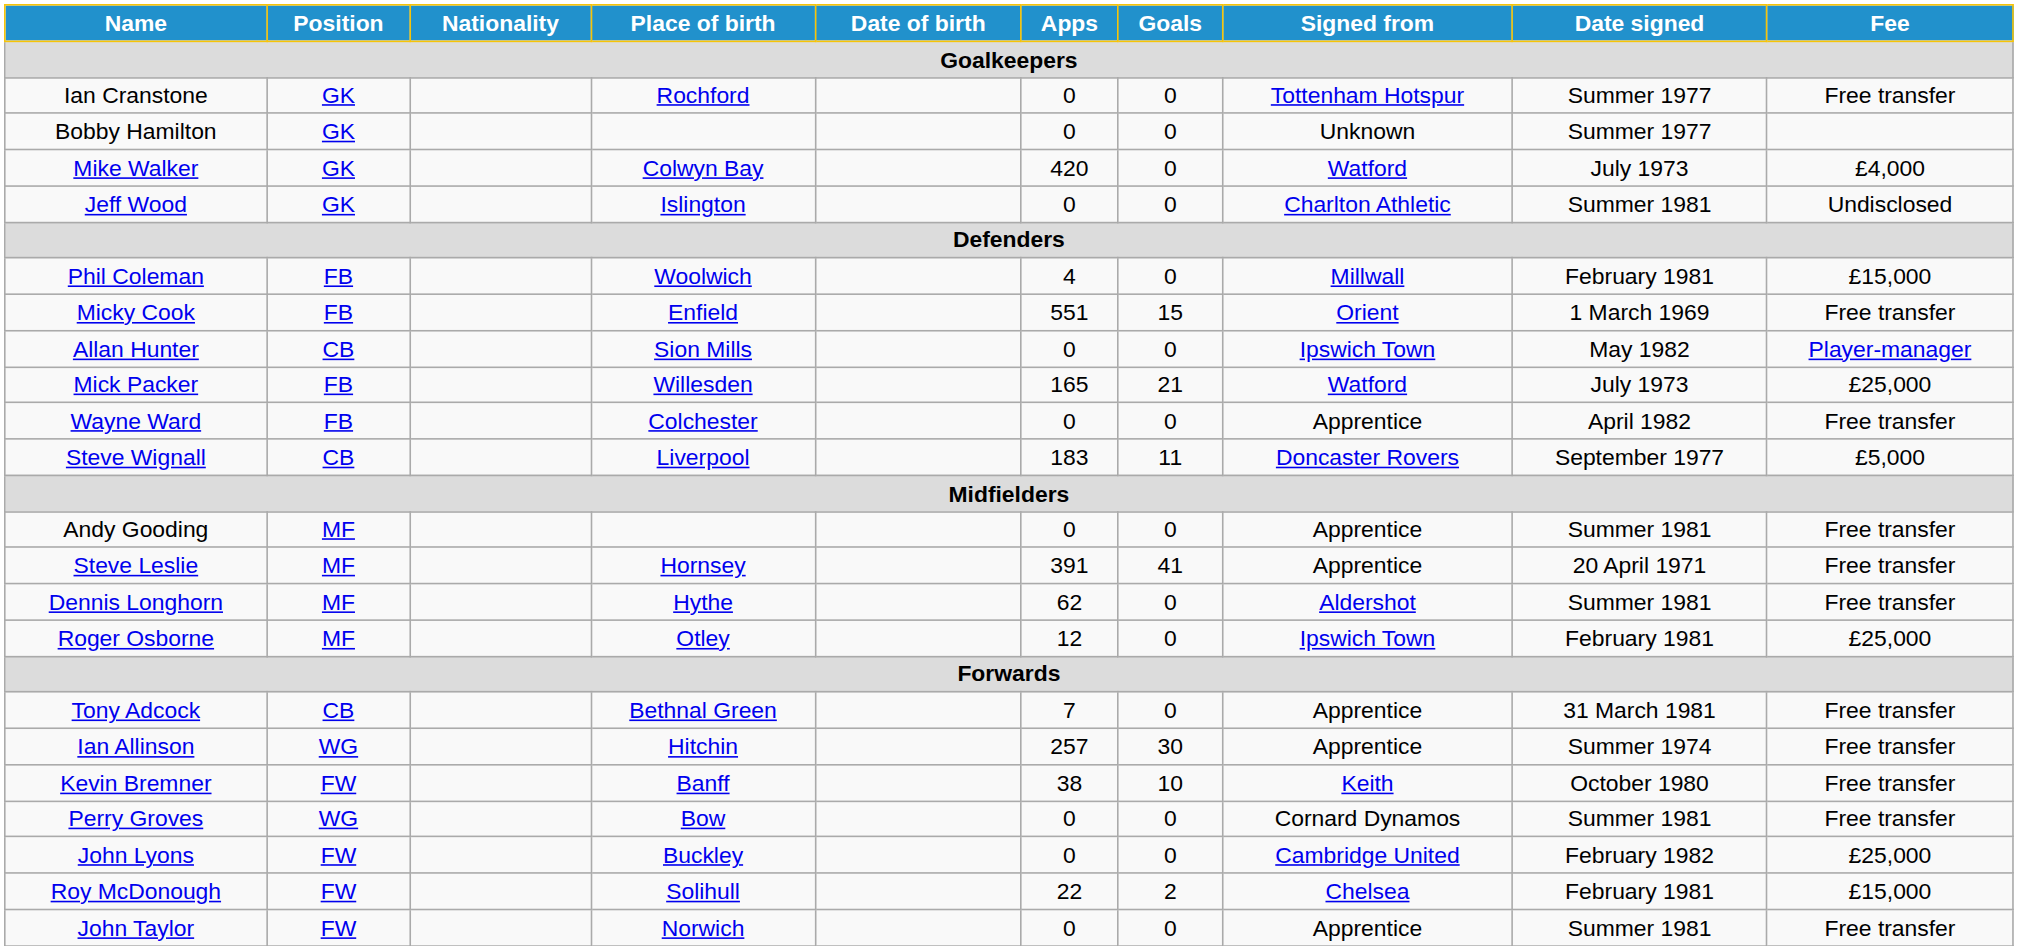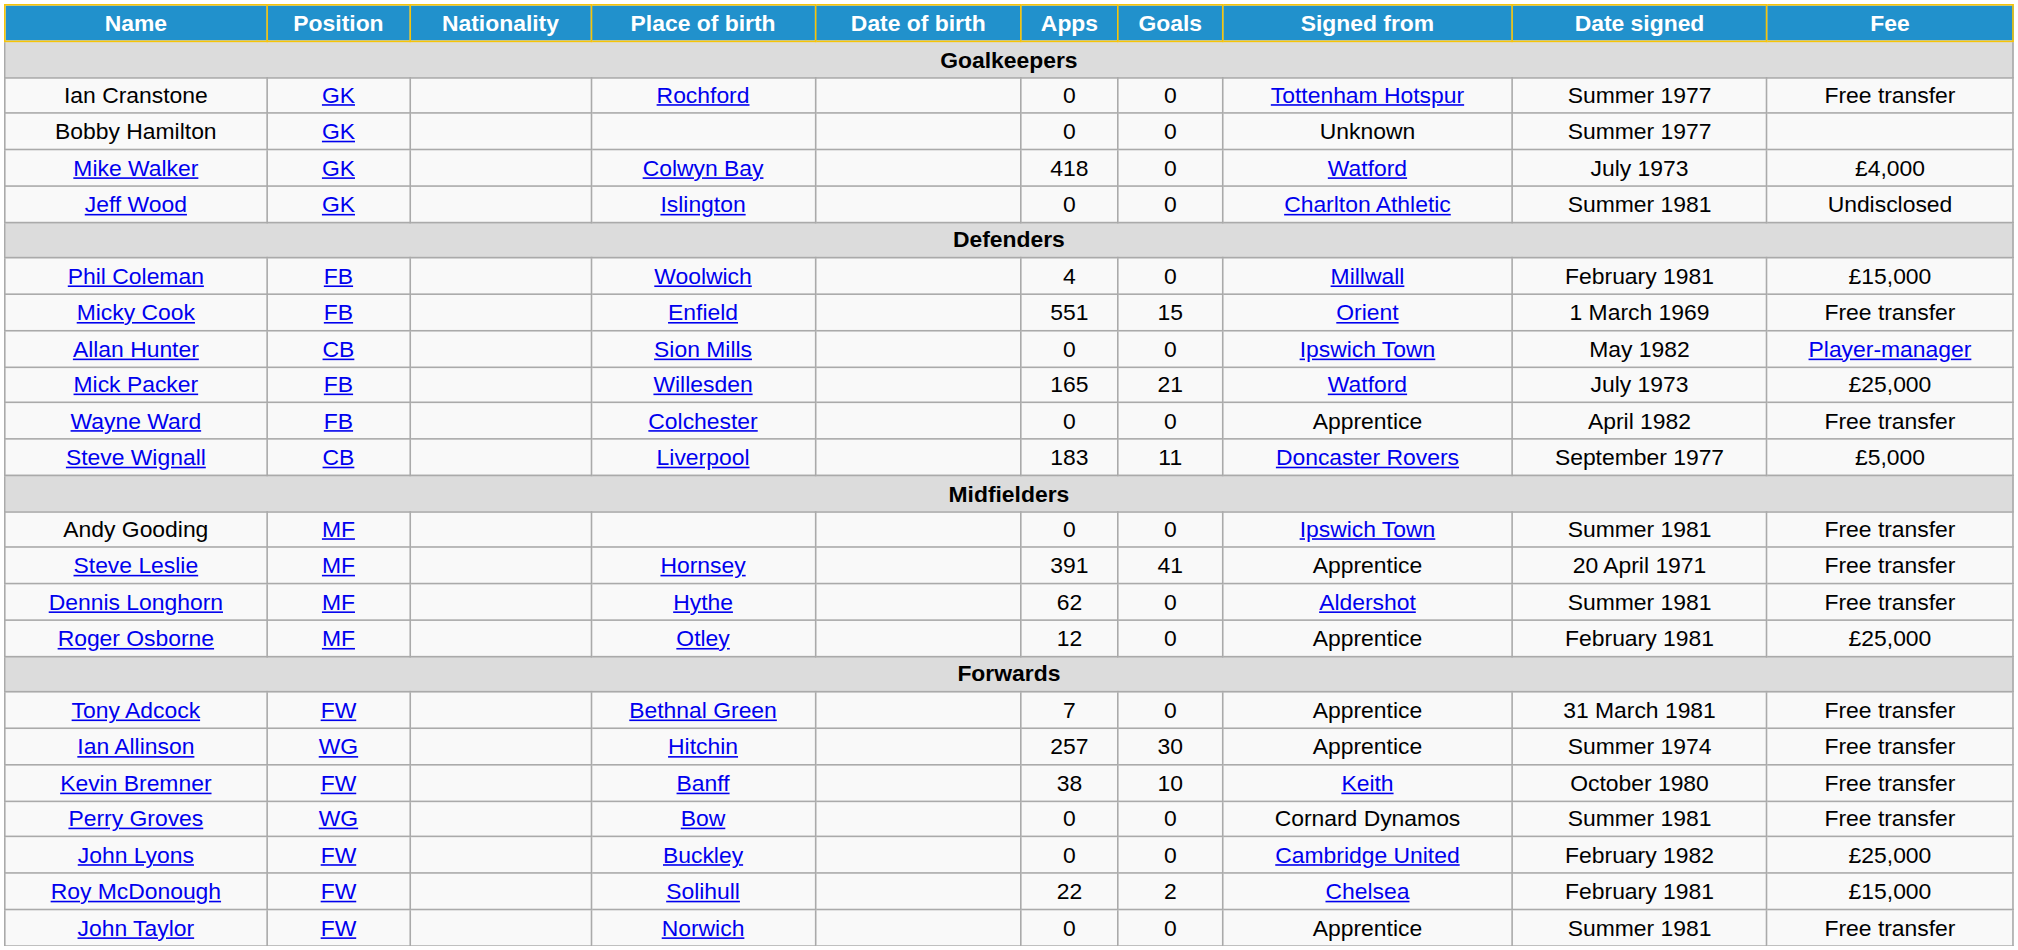 <table class="wikitable" style="text-align:center; font-size:90%; width:100%;">
 <tr>
 <th style="background:#2191CC; color:white; border:1px solid #F7C408; text-align:center;">Name</th>
 <th style="background:#2191CC; color:white; border:1px solid #F7C408; text-align:center;">Position</th>
 <th style="background:#2191CC; color:white; border:1px solid #F7C408; text-align:center;">Nationality</th>
 <th style="background:#2191CC; color:white; border:1px solid #F7C408; text-align:center;">Place of birth</th>
 <th style="background:#2191CC; color:white; border:1px solid #F7C408; text-align:center;">Date of birth</th>
 <th style="background:#2191CC; color:white; border:1px solid #F7C408; text-align:center;">Apps</th>
 <th style="background:#2191CC; color:white; border:1px solid #F7C408; text-align:center;">Goals</th>
 <th style="background:#2191CC; color:white; border:1px solid #F7C408; text-align:center;">Signed from</th>
 <th style="background:#2191CC; color:white; border:1px solid #F7C408; text-align:center;">Date signed</th>
 <th style="background:#2191CC; color:white; border:1px solid #F7C408; text-align:center;">Fee</th>
 </tr>
 <tr>
 <th colspan="12" style="background:#dcdcdc; text-align:center;">Goalkeepers</th>
 </tr>
 <tr>
 <td>Ian Cranstone</td>
 <td><a href='#'>GK</a></td>
 <td></td>
 <td><a href='#'>Rochford</a></td>
 <td></td>
 <td>0</td>
 <td>0</td>
 <td> <a href='#'>Tottenham Hotspur</a></td>
 <td>Summer 1977</td>
 <td>Free transfer</td>
 </tr>
 <tr>
 <td>Bobby Hamilton</td>
 <td><a href='#'>GK</a></td>
 <td></td>
 <td></td>
 <td></td>
 <td>0</td>
 <td>0</td>
 <td>Unknown</td>
 <td>Summer 1977</td>
 <td></td>
 </tr>
 <tr>
 <td><a href='#'>Mike Walker</a></td>
 <td><a href='#'>GK</a></td>
 <td></td>
 <td><a href='#'>Colwyn Bay</a></td>
 <td></td>
-<td>420</td>
+<td>418</td>
 <td>0</td>
 <td> <a href='#'>Watford</a></td>
 <td>July 1973</td>
 <td>£4,000</td>
 </tr>
 <tr>
 <td><a href='#'>Jeff Wood</a></td>
 <td><a href='#'>GK</a></td>
 <td></td>
 <td><a href='#'>Islington</a></td>
 <td></td>
 <td>0</td>
 <td>0</td>
 <td> <a href='#'>Charlton Athletic</a></td>
 <td>Summer 1981</td>
 <td>Undisclosed</td>
 </tr>
 <tr>
 <th colspan="12" style="background:#dcdcdc; text-align:center;">Defenders</th>
 </tr>
 <tr>
 <td><a href='#'>Phil Coleman</a></td>
 <td><a href='#'>FB</a></td>
 <td></td>
 <td><a href='#'>Woolwich</a></td>
 <td></td>
 <td>4</td>
 <td>0</td>
 <td> <a href='#'>Millwall</a></td>
 <td>February 1981</td>
 <td>£15,000</td>
 </tr>
 <tr>
 <td><a href='#'>Micky Cook</a></td>
 <td><a href='#'>FB</a></td>
 <td></td>
 <td><a href='#'>Enfield</a></td>
 <td></td>
 <td>551</td>
 <td>15</td>
 <td> <a href='#'>Orient</a></td>
 <td>1 March 1969</td>
 <td>Free transfer</td>
 </tr>
 <tr>
 <td><a href='#'>Allan Hunter</a></td>
 <td><a href='#'>CB</a></td>
 <td></td>
 <td><a href='#'>Sion Mills</a></td>
 <td></td>
 <td>0</td>
 <td>0</td>
 <td> <a href='#'>Ipswich Town</a></td>
 <td>May 1982</td>
 <td><a href='#'>Player-manager</a></td>
 </tr>
 <tr>
 <td><a href='#'>Mick Packer</a></td>
 <td><a href='#'>FB</a></td>
 <td></td>
 <td><a href='#'>Willesden</a></td>
 <td></td>
 <td>165</td>
 <td>21</td>
 <td> <a href='#'>Watford</a></td>
 <td>July 1973</td>
 <td>£25,000</td>
 </tr>
 <tr>
 <td><a href='#'>Wayne Ward</a></td>
 <td><a href='#'>FB</a></td>
 <td></td>
 <td><a href='#'>Colchester</a></td>
 <td></td>
 <td>0</td>
 <td>0</td>
 <td>Apprentice</td>
 <td>April 1982</td>
 <td>Free transfer</td>
 </tr>
 <tr>
 <td><a href='#'>Steve Wignall</a></td>
 <td><a href='#'>CB</a></td>
 <td></td>
 <td><a href='#'>Liverpool</a></td>
 <td></td>
 <td>183</td>
 <td>11</td>
 <td> <a href='#'>Doncaster Rovers</a></td>
 <td>September 1977</td>
 <td>£5,000</td>
 </tr>
 <tr>
 <th colspan="12" style="background:#dcdcdc; text-align:center;">Midfielders</th>
 </tr>
 <tr>
 <td>Andy Gooding</td>
 <td><a href='#'>MF</a></td>
 <td></td>
 <td></td>
 <td></td>
 <td>0</td>
 <td>0</td>
-<td>Apprentice</td>
+<td> <a href='#'>Ipswich Town</a></td>
 <td>Summer 1981</td>
 <td>Free transfer</td>
 </tr>
 <tr>
 <td><a href='#'>Steve Leslie</a></td>
 <td><a href='#'>MF</a></td>
 <td></td>
 <td><a href='#'>Hornsey</a></td>
 <td></td>
 <td>391</td>
 <td>41</td>
 <td>Apprentice</td>
 <td>20 April 1971</td>
 <td>Free transfer</td>
 </tr>
 <tr>
 <td><a href='#'>Dennis Longhorn</a></td>
 <td><a href='#'>MF</a></td>
 <td></td>
 <td><a href='#'>Hythe</a></td>
 <td></td>
 <td>62</td>
 <td>0</td>
 <td> <a href='#'>Aldershot</a></td>
 <td>Summer 1981</td>
 <td>Free transfer</td>
 </tr>
 <tr>
 <td><a href='#'>Roger Osborne</a></td>
 <td><a href='#'>MF</a></td>
 <td></td>
 <td><a href='#'>Otley</a></td>
 <td></td>
 <td>12</td>
 <td>0</td>
-<td> <a href='#'>Ipswich Town</a></td>
+<td>Apprentice</td>
 <td>February 1981</td>
 <td>£25,000</td>
 </tr>
 <tr>
 <th colspan="12" style="background:#dcdcdc; text-align:center;">Forwards</th>
 </tr>
 <tr>
 <td><a href='#'>Tony Adcock</a></td>
-<td><a href='#'>CB</a></td>
+<td><a href='#'>FW</a></td>
 <td></td>
 <td><a href='#'>Bethnal Green</a></td>
 <td></td>
 <td>7</td>
 <td>0</td>
 <td>Apprentice</td>
 <td>31 March 1981</td>
 <td>Free transfer</td>
 </tr>
 <tr>
 <td><a href='#'>Ian Allinson</a></td>
 <td><a href='#'>WG</a></td>
 <td></td>
 <td><a href='#'>Hitchin</a></td>
 <td></td>
 <td>257</td>
 <td>30</td>
 <td>Apprentice</td>
 <td>Summer 1974</td>
 <td>Free transfer</td>
 </tr>
 <tr>
 <td><a href='#'>Kevin Bremner</a></td>
 <td><a href='#'>FW</a></td>
 <td></td>
 <td><a href='#'>Banff</a></td>
 <td></td>
 <td>38</td>
 <td>10</td>
 <td> <a href='#'>Keith</a></td>
 <td>October 1980</td>
 <td>Free transfer</td>
 </tr>
 <tr>
 <td><a href='#'>Perry Groves</a></td>
 <td><a href='#'>WG</a></td>
 <td></td>
 <td><a href='#'>Bow</a></td>
 <td></td>
 <td>0</td>
 <td>0</td>
 <td> Cornard Dynamos</td>
 <td>Summer 1981</td>
 <td>Free transfer</td>
 </tr>
 <tr>
 <td><a href='#'>John Lyons</a></td>
 <td><a href='#'>FW</a></td>
 <td></td>
 <td><a href='#'>Buckley</a></td>
 <td></td>
 <td>0</td>
 <td>0</td>
 <td> <a href='#'>Cambridge United</a></td>
 <td>February 1982</td>
 <td>£25,000</td>
 </tr>
 <tr>
 <td><a href='#'>Roy McDonough</a></td>
 <td><a href='#'>FW</a></td>
 <td></td>
 <td><a href='#'>Solihull</a></td>
 <td></td>
 <td>22</td>
 <td>2</td>
 <td> <a href='#'>Chelsea</a></td>
 <td>February 1981</td>
 <td>£15,000</td>
 </tr>
 <tr>
 <td><a href='#'>John Taylor</a></td>
 <td><a href='#'>FW</a></td>
 <td></td>
 <td><a href='#'>Norwich</a></td>
 <td></td>
 <td>0</td>
 <td>0</td>
 <td>Apprentice</td>
 <td>Summer 1981</td>
 <td>Free transfer</td>
 </tr>
 </table>
